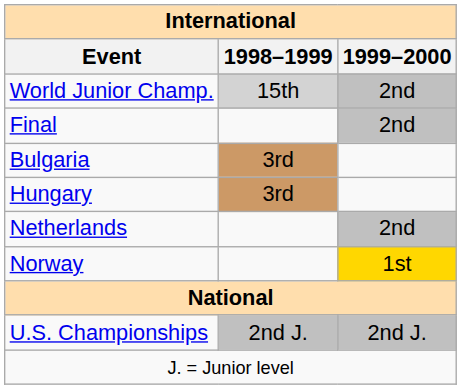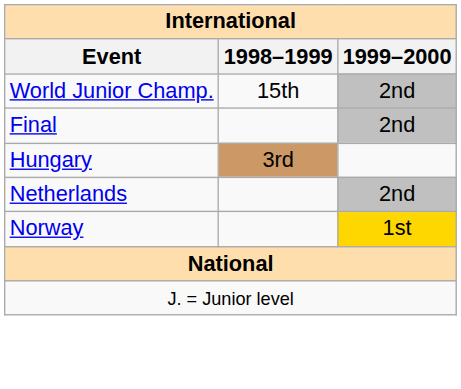 <table class="wikitable" style="text-align:center">
 <tr>
 <th style="background-color: #ffdead; " colspan=3 align=center>International</th>
 </tr>
 <tr>
 <th>Event</th>
 <th>1998–1999</th>
 <th>1999–2000</th>
 </tr>
 <tr>
 <td align=left><a href='#'>World Junior Champ.</a></td>
-<td style="background: lightgrey;">15th</td>
+<td>15th</td>
 <td bgcolor=silver>2nd</td>
 </tr>
 <tr>
 <td align=left> <a href='#'>Final</a></td>
 <td></td>
 <td bgcolor=silver>2nd</td>
-</tr>
-<tr>
-<td align=left> <a href='#'>Bulgaria</a></td>
-<td bgcolor=cc9966>3rd</td>
-<td></td>
 </tr>
 <tr>
 <td align=left> <a href='#'>Hungary</a></td>
 <td bgcolor=cc9966>3rd</td>
 <td></td>
 </tr>
 <tr>
 <td align=left> <a href='#'>Netherlands</a></td>
 <td></td>
 <td bgcolor=silver>2nd</td>
 </tr>
 <tr>
 <td align=left> <a href='#'>Norway</a></td>
 <td></td>
 <td bgcolor=gold>1st</td>
 </tr>
 <tr>
 <th style="background-color: #ffdead; " colspan=3 align=center>National</th>
 </tr>
 <tr>
-<td align=left><a href='#'>U.S. Championships</a></td>
-<td bgcolor=silver>2nd J.</td>
-<td bgcolor=silver>2nd J.</td>
-</tr>
-<tr>
 <td colspan=3 align=center><small> J. = Junior level </small></td>
 </tr>
 </table>
